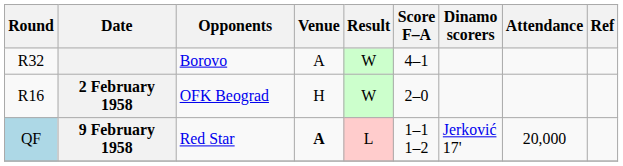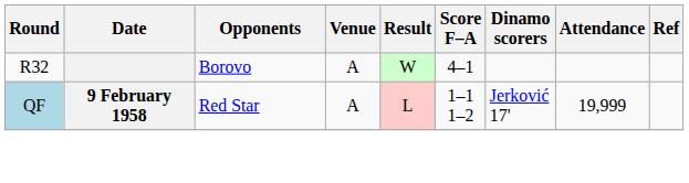 <table class="wikitable plainrowheaders sortable" style="text-align:center; font-size:98%;">
 <tr>
 <th>Round</th>
 <th scope="col" width="110">Date</th>
 <th scope="col" width="110">Opponents</th>
 <th scope="col">Venue</th>
 <th scope="col">Result</th>
 <th scope="col">Score<br>F–A</th>
 <th scope="col">Dinamo scorers</th>
 <th scope="col">Attendance</th>
 <th scope="col">Ref</th>
 </tr>
 <tr>
 <td>R32</td>
 <th scope="row"></th>
 <td align="left"><a href='#'>Borovo</a></td>
 <td>A</td>
 <td style="background:#cfc">W</td>
 <td>4–1</td>
 <td align="left"></td>
 <td></td>
 <td></td>
 </tr>
 <tr>
-<td>R16</td>
-<th scope="row">2 February 1958</th>
-<td align="left"><a href='#'>OFK Beograd</a></td>
-<td>H</td>
-<td style="background:#cfc">W</td>
-<td>2–0</td>
-<td></td>
-<td></td>
-<td></td>
-</tr>
-<tr>
 <td style="background: lightblue;">QF</td>
 <th scope="row">9 February 1958</th>
 <td align="left"><a href='#'>Red Star</a></td>
-<td><strong>A</strong></td>
+<td>A</td>
 <td style="background:#fcc">L</td>
 <td>1–1  1–2 </td>
 <td align="left"><a href='#'>Jerković</a> 17'</td>
-<td>20,000</td>
+<td>19,999</td>
 <td></td>
 </tr>
 <tr>
 </tr>
 </table>
